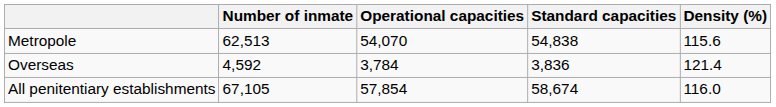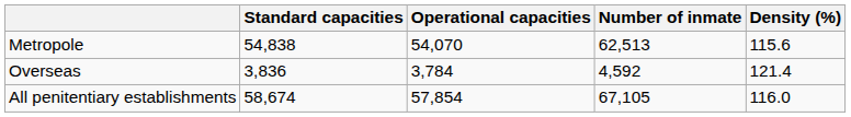 <table class="wikitable">
 <tr>
 <th></th>
+<th>Standard capacities</th>
+<th>Operational capacities</th>
 <th>Number of inmate</th>
-<th>Operational capacities</th>
-<th>Standard capacities</th>
 <th>Density (%)</th>
 </tr>
 <tr>
 <td>Metropole</td>
+<td>54,838</td>
+<td>54,070</td>
 <td>62,513</td>
-<td>54,070</td>
-<td>54,838</td>
 <td>115.6</td>
 </tr>
 <tr>
 <td>Overseas</td>
+<td>3,836</td>
+<td>3,784</td>
 <td>4,592</td>
-<td>3,784</td>
-<td>3,836</td>
 <td>121.4</td>
 </tr>
 <tr>
 <td>All penitentiary establishments</td>
+<td>58,674</td>
+<td>57,854</td>
 <td>67,105</td>
-<td>57,854</td>
-<td>58,674</td>
 <td>116.0</td>
 </tr>
 </table>
